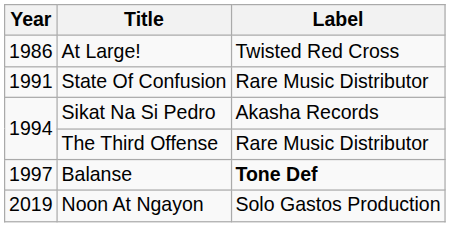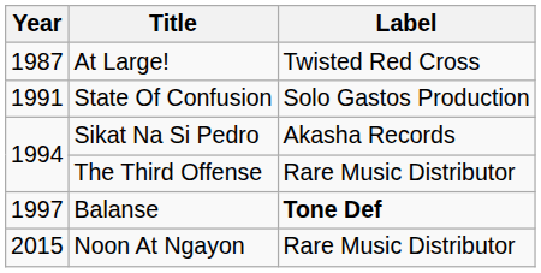 <table class="wikitable">
 <tr>
 <th>Year</th>
 <th>Title</th>
 <th>Label</th>
 </tr>
 <tr>
-<td>1986</td>
+<td>1987</td>
 <td>At Large!</td>
 <td>Twisted Red Cross</td>
 </tr>
 <tr>
 <td>1991</td>
 <td>State Of Confusion</td>
-<td>Rare Music Distributor</td>
+<td>Solo Gastos Production</td>
 </tr>
 <tr>
 <td rowspan="2">1994</td>
 <td>Sikat Na Si Pedro</td>
 <td>Akasha Records</td>
 </tr>
 <tr>
 <td>The Third Offense</td>
 <td>Rare Music Distributor</td>
 </tr>
 <tr>
 <td>1997</td>
 <td>Balanse</td>
 <td><strong>Tone Def</strong></td>
 </tr>
 <tr>
-<td>2019</td>
+<td>2015</td>
 <td>Noon At Ngayon</td>
-<td>Solo Gastos Production</td>
+<td>Rare Music Distributor</td>
 </tr>
 </table>
